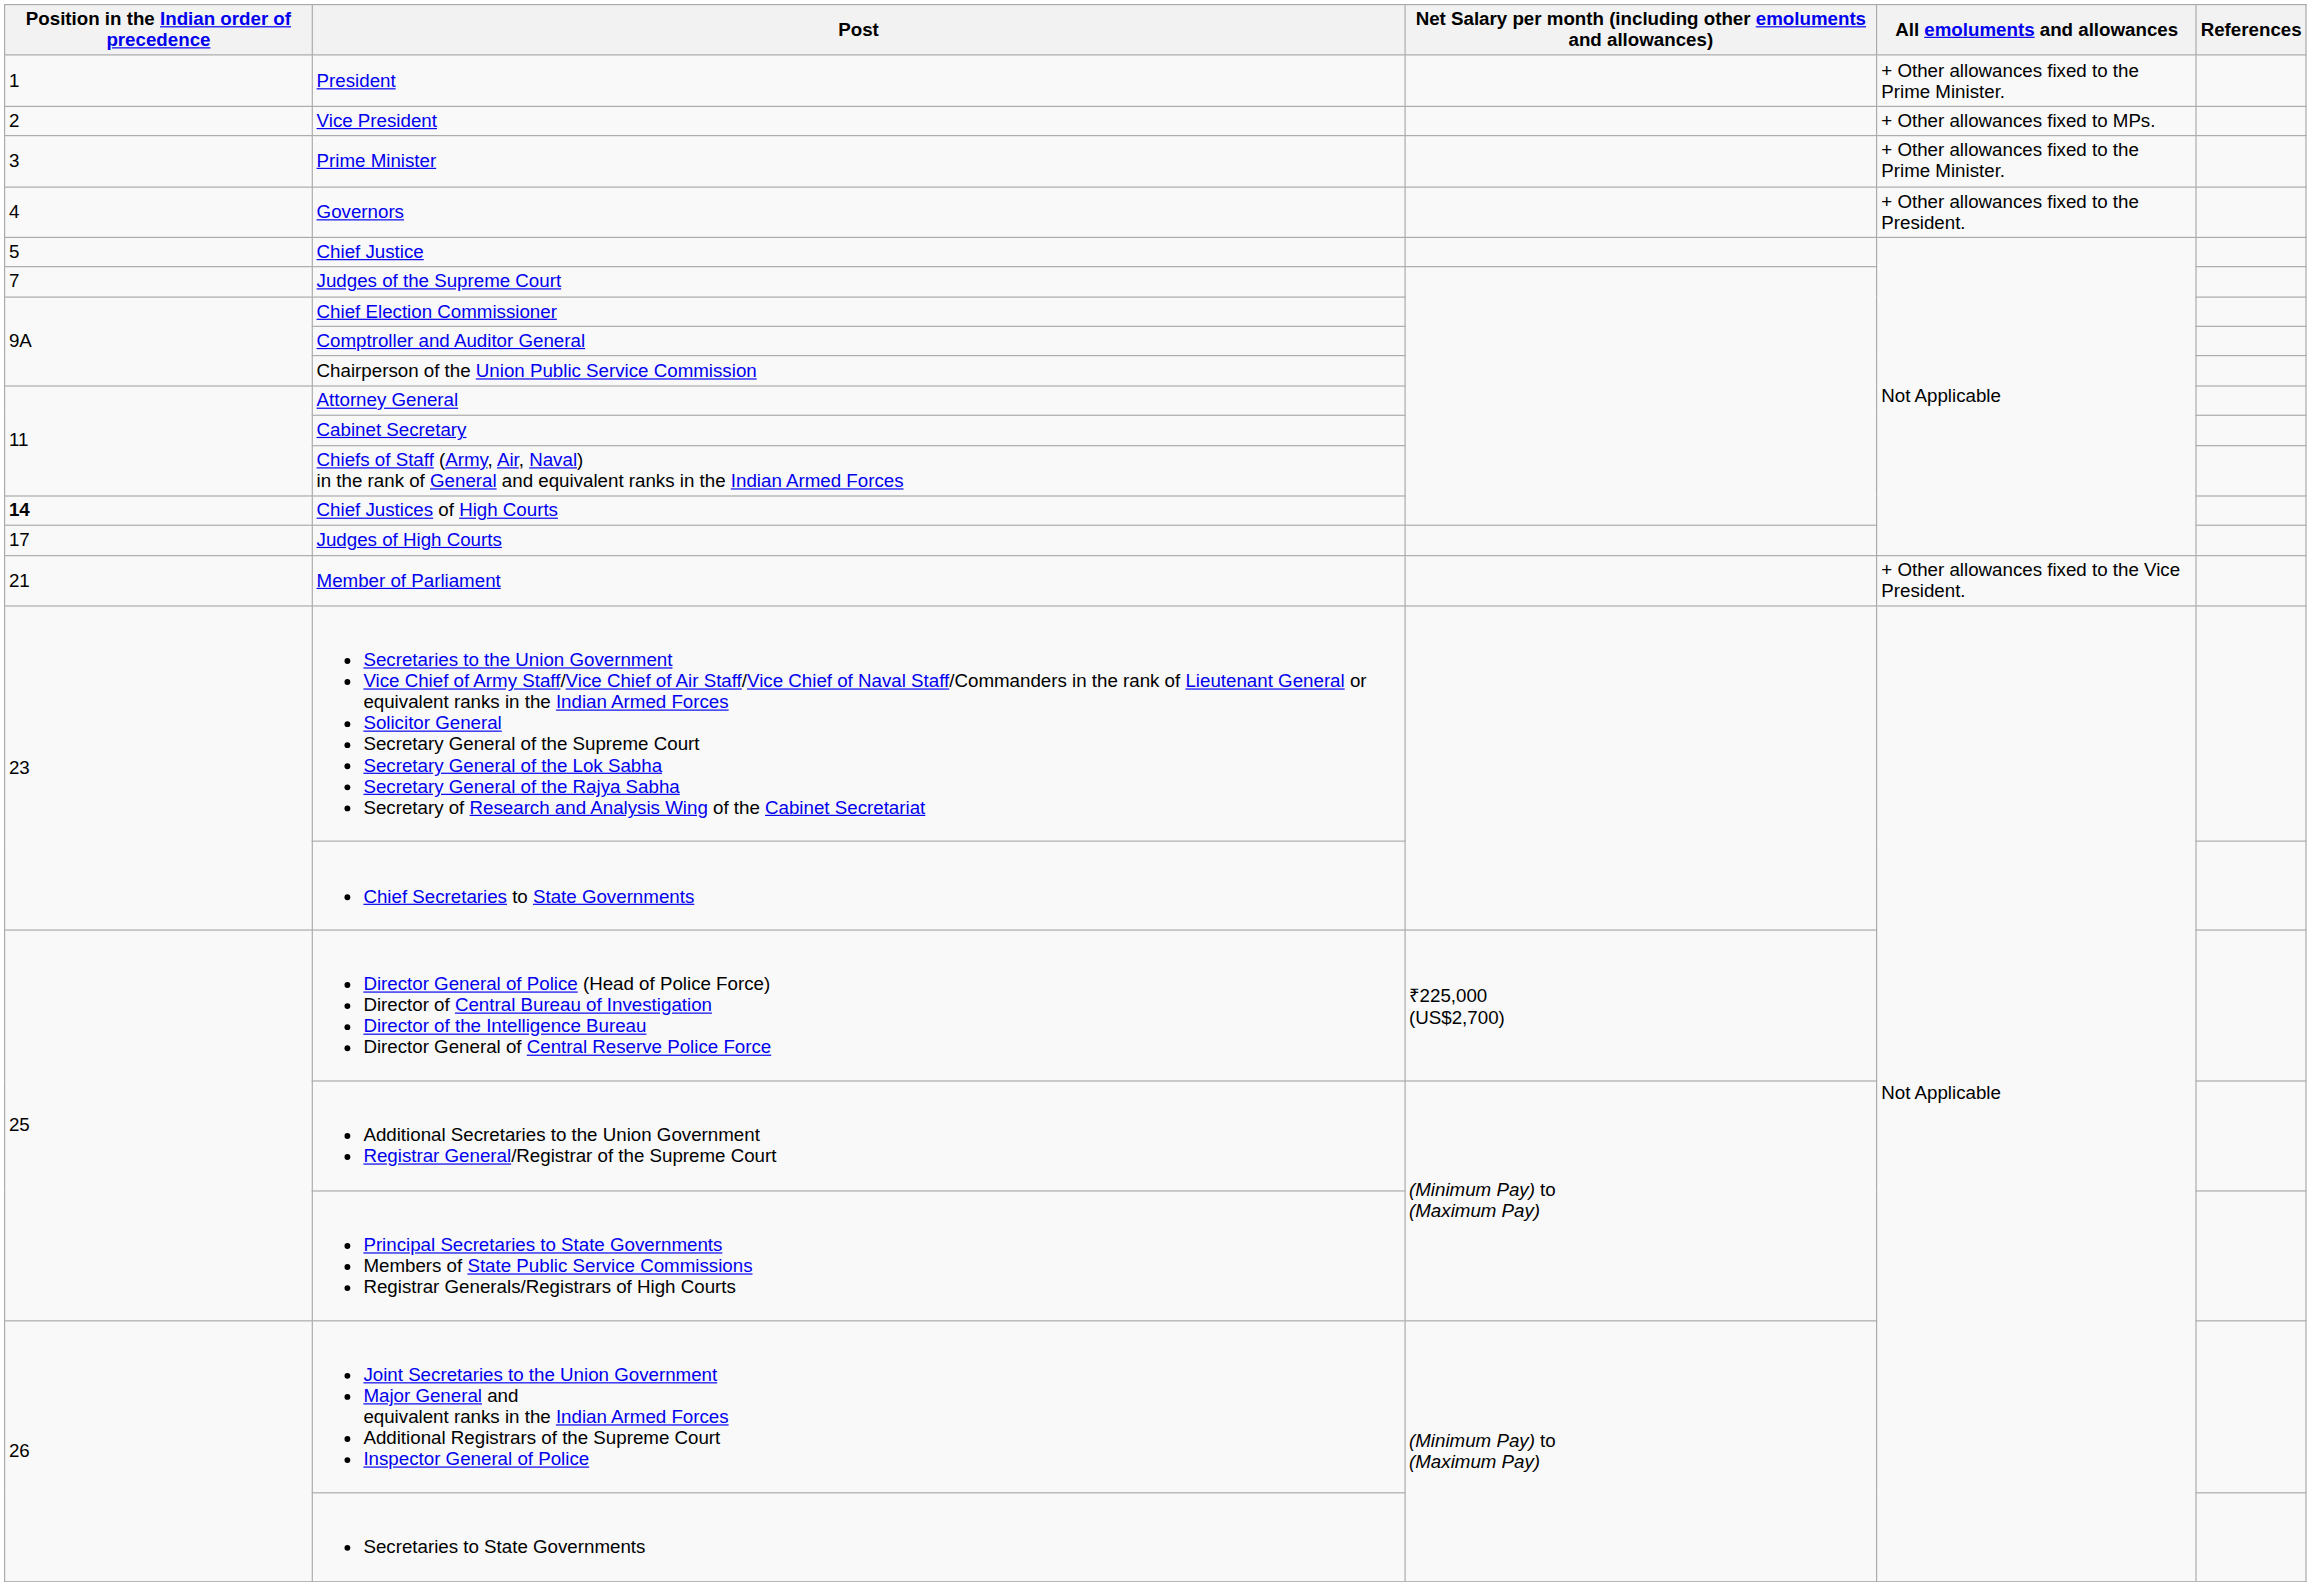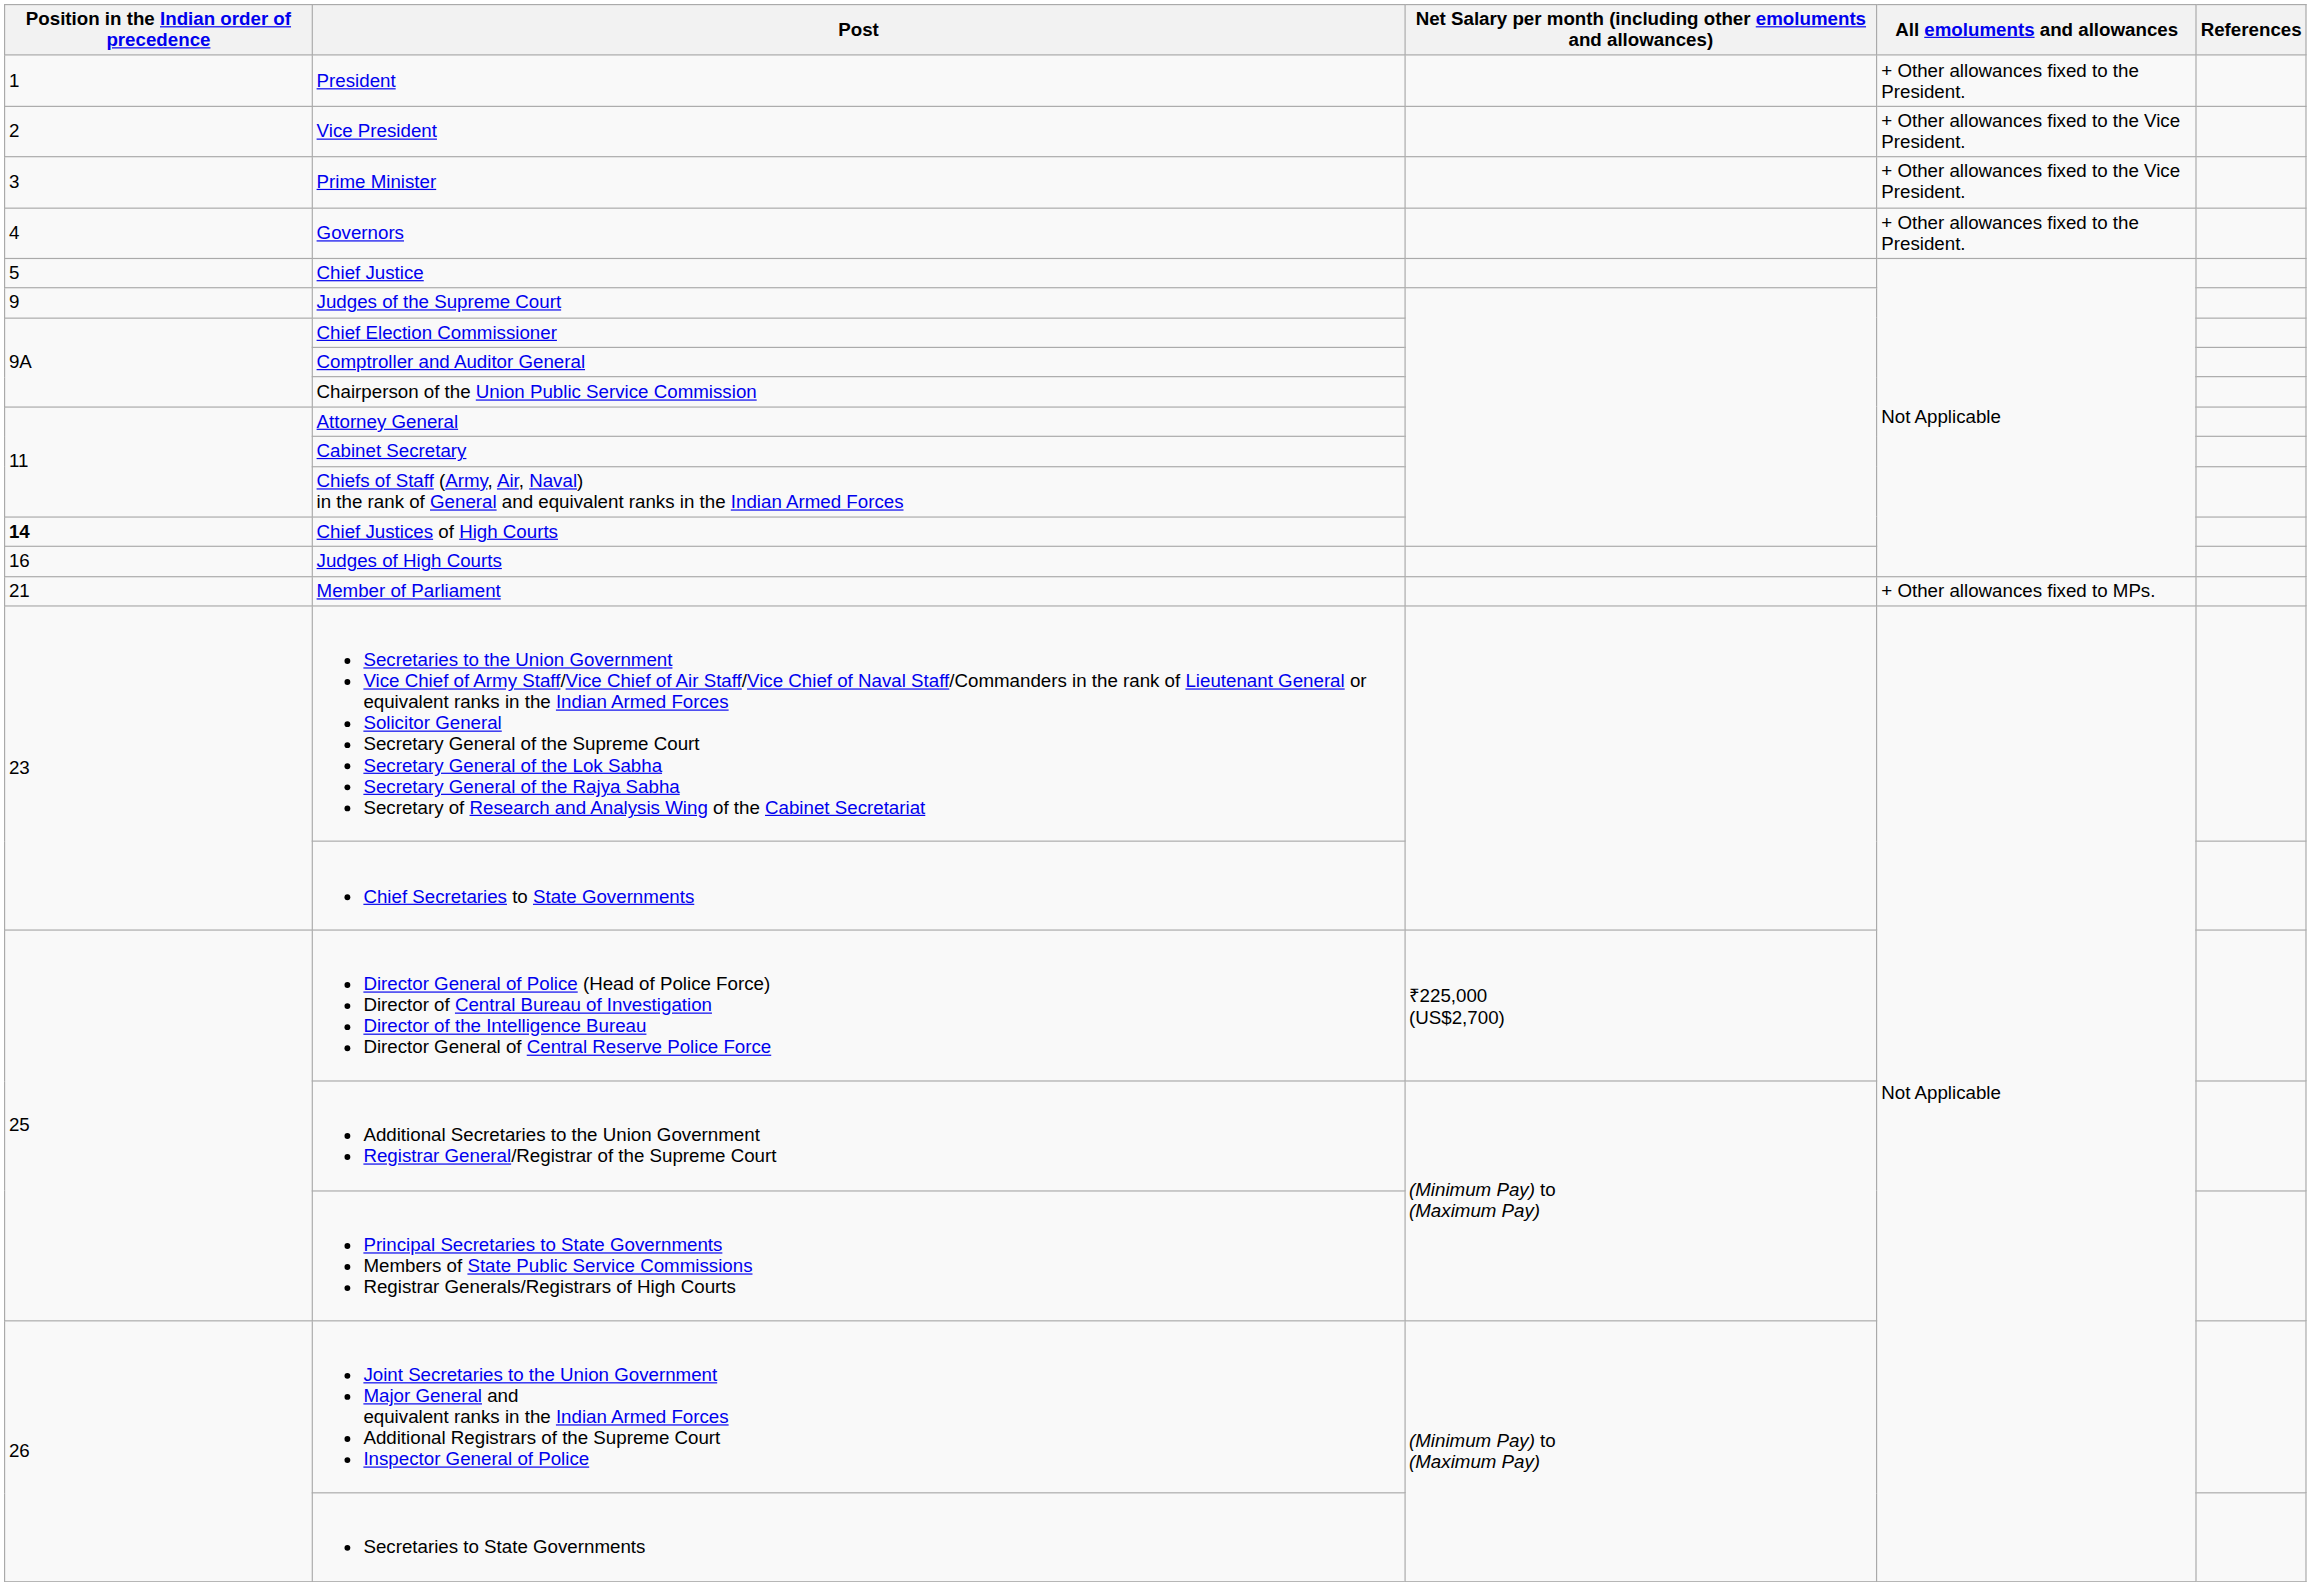 <table class="wikitable">
 <tr>
 <th>Position in the <a href='#'>Indian order of precedence</a></th>
 <th>Post</th>
 <th>Net Salary per month (including other <a href='#'>emoluments</a> and allowances)</th>
 <th>All  <a href='#'>emoluments</a> and allowances</th>
 <th>References</th>
 </tr>
 <tr>
 <td>1</td>
 <td><a href='#'>President</a></td>
 <td></td>
-<td>+ Other allowances fixed to the Prime Minister.</td>
+<td>+ Other allowances fixed to the President.</td>
 <td></td>
 </tr>
 <tr>
 <td>2</td>
 <td><a href='#'>Vice President</a></td>
 <td></td>
-<td>+ Other allowances fixed to MPs.</td>
+<td>+ Other allowances fixed to the Vice President.</td>
 <td></td>
 </tr>
 <tr>
 <td>3</td>
 <td><a href='#'>Prime Minister</a></td>
 <td></td>
-<td>+ Other allowances fixed to the Prime Minister.</td>
+<td>+ Other allowances fixed to the Vice President.</td>
 <td></td>
 </tr>
 <tr>
 <td>4</td>
 <td><a href='#'>Governors</a></td>
 <td></td>
 <td>+ Other allowances fixed to the President.</td>
 <td></td>
 </tr>
 <tr>
 <td>5</td>
 <td><a href='#'>Chief Justice</a></td>
 <td></td>
 <td rowspan="10" style="text-align: left;">Not Applicable</td>
 <td></td>
 </tr>
 <tr>
-<td>7</td>
+<td>9</td>
 <td><a href='#'>Judges of the Supreme Court</a></td>
 <td rowspan="8" style="text-align: left;"></td>
 <td></td>
 </tr>
 <tr>
 <td rowspan="3" style="text-align: left;">9A</td>
 <td><a href='#'>Chief Election Commissioner</a></td>
 <td></td>
 </tr>
 <tr>
 <td><a href='#'>Comptroller and Auditor General</a></td>
 <td></td>
 </tr>
 <tr>
 <td>Chairperson of the <a href='#'>Union Public Service Commission</a></td>
 <td></td>
 </tr>
 <tr>
 <td rowspan="3" style="text-align: left;">11</td>
 <td><a href='#'>Attorney General</a></td>
 <td></td>
 </tr>
 <tr>
 <td><a href='#'>Cabinet Secretary</a></td>
 <td></td>
 </tr>
 <tr>
 <td><a href='#'>Chiefs of Staff</a> (<a href='#'>Army</a>, <a href='#'>Air</a>, <a href='#'>Naval</a>) <br>in the rank of <a href='#'>General</a> and equivalent ranks in the <a href='#'>Indian Armed Forces</a></td>
 <td></td>
 </tr>
 <tr>
 <td><strong>14</strong></td>
 <td><a href='#'>Chief Justices</a> of <a href='#'>High Courts</a></td>
 <td></td>
 </tr>
 <tr>
-<td>17</td>
+<td>16</td>
 <td><a href='#'>Judges of High Courts</a></td>
 <td></td>
 <td></td>
 </tr>
 <tr>
 <td>21</td>
 <td><a href='#'>Member of Parliament</a></td>
 <td></td>
-<td>+ Other allowances fixed to the Vice President.</td>
+<td>+ Other allowances fixed to MPs.</td>
 <td></td>
 </tr>
 <tr>
 <td rowspan="2" style="text-align: left;">23</td>
 <td><br><ul><li><a href='#'>Secretaries to the Union Government</a></li><li><a href='#'>Vice Chief of Army Staff</a>/<a href='#'>Vice Chief of Air Staff</a>/<a href='#'>Vice Chief of Naval Staff</a>/Commanders in the rank of <a href='#'>Lieutenant General</a> or equivalent ranks in the <a href='#'>Indian Armed Forces</a></li><li><a href='#'>Solicitor General</a></li><li>Secretary General of the Supreme Court</li><li><a href='#'>Secretary General of the Lok Sabha</a></li><li><a href='#'>Secretary General of the Rajya Sabha</a></li><li>Secretary of <a href='#'>Research and Analysis Wing</a> of the <a href='#'>Cabinet Secretariat</a></li></ul></td>
 <td rowspan="2" style="text-align: left;"></td>
 <td rowspan="7" style="text-align: left;">Not Applicable</td>
 <td></td>
 </tr>
 <tr>
 <td><br><ul><li><a href='#'>Chief Secretaries</a> to <a href='#'>State Governments</a></li></ul></td>
 <td></td>
 </tr>
 <tr>
 <td rowspan="3">25</td>
 <td><br><ul><li><a href='#'>Director General of Police</a> (Head of Police Force)</li><li>Director of <a href='#'>Central Bureau of Investigation</a></li><li><a href='#'>Director of the Intelligence Bureau</a></li><li>Director General of <a href='#'>Central Reserve Police Force</a></li></ul></td>
 <td>₹225,000<br>(US$2,700)</td>
 <td></td>
 </tr>
 <tr>
 <td><br><ul><li>Additional Secretaries to the Union Government</li><li><a href='#'>Registrar General</a>/Registrar of the Supreme Court</li></ul></td>
 <td rowspan="2" style="text-align: left;"> <em>(Minimum Pay)</em> to<br>   <em>(Maximum Pay)</em></td>
 <td></td>
 </tr>
 <tr>
 <td><br><ul><li><a href='#'>Principal Secretaries to State Governments</a></li><li>Members of <a href='#'>State Public Service Commissions</a></li><li>Registrar Generals/Registrars of High Courts</li></ul></td>
 <td></td>
 </tr>
 <tr>
 <td rowspan="2" style="text-align: left;">26</td>
 <td><br><ul><li><a href='#'>Joint Secretaries to the Union Government</a></li><li><a href='#'>Major General</a> and <br>equivalent ranks in the <a href='#'>Indian Armed Forces</a></li><li>Additional Registrars of the Supreme Court</li><li><a href='#'>Inspector General of Police</a></li></ul></td>
 <td rowspan="2" style="text-align: left;"> <em>(Minimum Pay)</em> to<br>  <em>(Maximum Pay)</em></td>
 <td></td>
 </tr>
 <tr>
 <td><br><ul><li>Secretaries to State Governments</li></ul></td>
 <td></td>
 </tr>
 </table>
